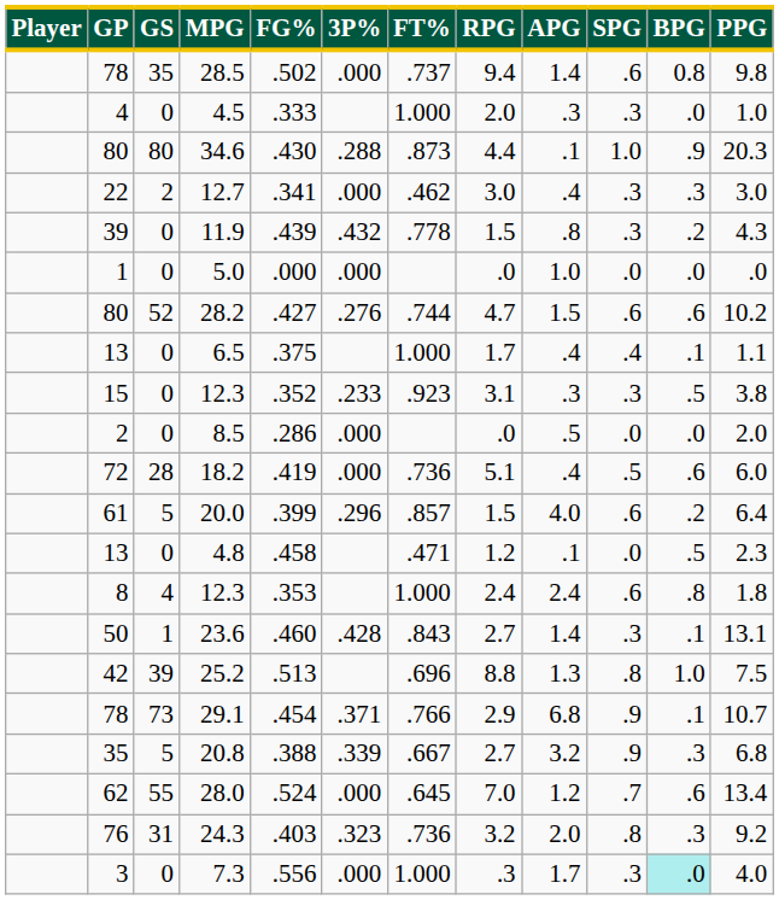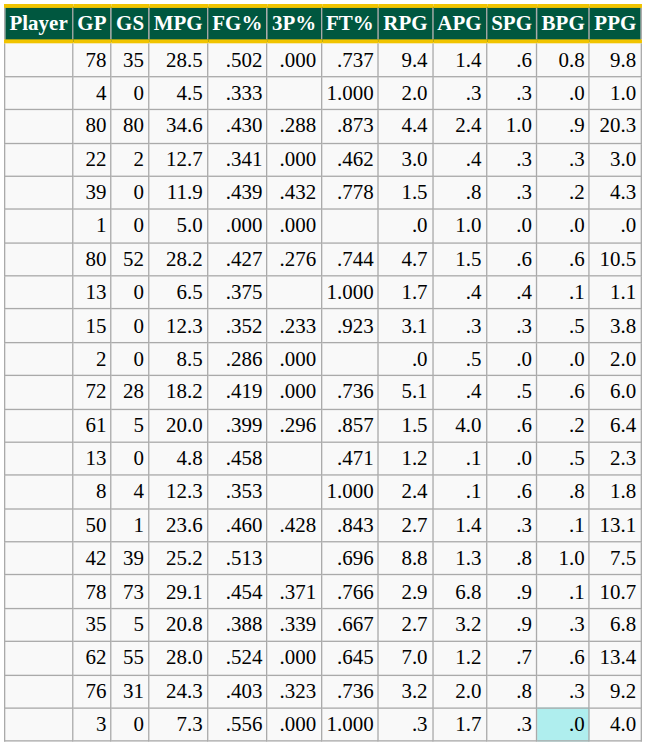 <table class="wikitable sortable" style="text-align:right;">
 <tr>
 <th style="background:#00573F; color:#FFFFFF; border-top:#F1C400 3px solid; border-bottom:#F1C400 3px solid;">Player</th>
 <th style="background:#00573F; color:#FFFFFF; border-top:#F1C400 3px solid; border-bottom:#F1C400 3px solid;">GP</th>
 <th style="background:#00573F; color:#FFFFFF; border-top:#F1C400 3px solid; border-bottom:#F1C400 3px solid;">GS</th>
 <th style="background:#00573F; color:#FFFFFF; border-top:#F1C400 3px solid; border-bottom:#F1C400 3px solid;">MPG</th>
 <th style="background:#00573F; color:#FFFFFF; border-top:#F1C400 3px solid; border-bottom:#F1C400 3px solid;">FG%</th>
 <th style="background:#00573F; color:#FFFFFF; border-top:#F1C400 3px solid; border-bottom:#F1C400 3px solid;">3P%</th>
 <th style="background:#00573F; color:#FFFFFF; border-top:#F1C400 3px solid; border-bottom:#F1C400 3px solid;">FT%</th>
 <th style="background:#00573F; color:#FFFFFF; border-top:#F1C400 3px solid; border-bottom:#F1C400 3px solid;">RPG</th>
 <th style="background:#00573F; color:#FFFFFF; border-top:#F1C400 3px solid; border-bottom:#F1C400 3px solid;">APG</th>
 <th style="background:#00573F; color:#FFFFFF; border-top:#F1C400 3px solid; border-bottom:#F1C400 3px solid;">SPG</th>
 <th style="background:#00573F; color:#FFFFFF; border-top:#F1C400 3px solid; border-bottom:#F1C400 3px solid;">BPG</th>
 <th style="background:#00573F; color:#FFFFFF; border-top:#F1C400 3px solid; border-bottom:#F1C400 3px solid;">PPG</th>
 </tr>
 <tr>
 <td></td>
 <td>78</td>
 <td>35</td>
 <td>28.5</td>
 <td>.502</td>
 <td>.000</td>
 <td>.737</td>
 <td>9.4</td>
 <td>1.4</td>
 <td>.6</td>
 <td>0.8</td>
 <td>9.8</td>
 </tr>
 <tr>
 <td> </td>
 <td>4</td>
 <td>0</td>
 <td>4.5</td>
 <td>.333</td>
 <td></td>
 <td>1.000</td>
 <td>2.0</td>
 <td>.3</td>
 <td>.3</td>
 <td>.0</td>
 <td>1.0</td>
 </tr>
 <tr>
 <td></td>
 <td>80</td>
 <td>80</td>
 <td>34.6</td>
 <td>.430</td>
 <td>.288</td>
 <td>.873</td>
 <td>4.4</td>
-<td>.1</td>
+<td>2.4</td>
 <td>1.0</td>
 <td>.9</td>
 <td>20.3</td>
 </tr>
 <tr>
 <td> </td>
 <td>22</td>
 <td>2</td>
 <td>12.7</td>
 <td>.341</td>
 <td>.000</td>
 <td>.462</td>
 <td>3.0</td>
 <td>.4</td>
 <td>.3</td>
 <td>.3</td>
 <td>3.0</td>
 </tr>
 <tr>
 <td></td>
 <td>39</td>
 <td>0</td>
 <td>11.9</td>
 <td>.439</td>
 <td>.432</td>
 <td>.778</td>
 <td>1.5</td>
 <td>.8</td>
 <td>.3</td>
 <td>.2</td>
 <td>4.3</td>
 </tr>
 <tr>
 <td> </td>
 <td>1</td>
 <td>0</td>
 <td>5.0</td>
 <td>.000</td>
 <td>.000</td>
 <td></td>
 <td>.0</td>
 <td>1.0</td>
 <td>.0</td>
 <td>.0</td>
 <td>.0</td>
 </tr>
 <tr>
 <td></td>
 <td>80</td>
 <td>52</td>
 <td>28.2</td>
 <td>.427</td>
 <td>.276</td>
 <td>.744</td>
 <td>4.7</td>
 <td>1.5</td>
 <td>.6</td>
 <td>.6</td>
-<td>10.2</td>
+<td>10.5</td>
 </tr>
 <tr>
 <td> </td>
 <td>13</td>
 <td>0</td>
 <td>6.5</td>
 <td>.375</td>
 <td></td>
 <td>1.000</td>
 <td>1.7</td>
 <td>.4</td>
 <td>.4</td>
 <td>.1</td>
 <td>1.1</td>
 </tr>
 <tr>
 <td> </td>
 <td>15</td>
 <td>0</td>
 <td>12.3</td>
 <td>.352</td>
 <td>.233</td>
 <td>.923</td>
 <td>3.1</td>
 <td>.3</td>
 <td>.3</td>
 <td>.5</td>
 <td>3.8</td>
 </tr>
 <tr>
 <td> </td>
 <td>2</td>
 <td>0</td>
 <td>8.5</td>
 <td>.286</td>
 <td>.000</td>
 <td></td>
 <td>.0</td>
 <td>.5</td>
 <td>.0</td>
 <td>.0</td>
 <td>2.0</td>
 </tr>
 <tr>
 <td></td>
 <td>72</td>
 <td>28</td>
 <td>18.2</td>
 <td>.419</td>
 <td>.000</td>
 <td>.736</td>
 <td>5.1</td>
 <td>.4</td>
 <td>.5</td>
 <td>.6</td>
 <td>6.0</td>
 </tr>
 <tr>
 <td></td>
 <td>61</td>
 <td>5</td>
 <td>20.0</td>
 <td>.399</td>
 <td>.296</td>
 <td>.857</td>
 <td>1.5</td>
 <td>4.0</td>
 <td>.6</td>
 <td>.2</td>
 <td>6.4</td>
 </tr>
 <tr>
 <td></td>
 <td>13</td>
 <td>0</td>
 <td>4.8</td>
 <td>.458</td>
 <td></td>
 <td>.471</td>
 <td>1.2</td>
 <td>.1</td>
 <td>.0</td>
 <td>.5</td>
 <td>2.3</td>
 </tr>
 <tr>
 <td></td>
 <td>8</td>
 <td>4</td>
 <td>12.3</td>
 <td>.353</td>
 <td></td>
 <td>1.000</td>
 <td>2.4</td>
-<td>2.4</td>
+<td>.1</td>
 <td>.6</td>
 <td>.8</td>
 <td>1.8</td>
 </tr>
 <tr>
 <td> </td>
 <td>50</td>
 <td>1</td>
 <td>23.6</td>
 <td>.460</td>
 <td>.428</td>
 <td>.843</td>
 <td>2.7</td>
 <td>1.4</td>
 <td>.3</td>
 <td>.1</td>
 <td>13.1</td>
 </tr>
 <tr>
 <td> </td>
 <td>42</td>
 <td>39</td>
 <td>25.2</td>
 <td>.513</td>
 <td></td>
 <td>.696</td>
 <td>8.8</td>
 <td>1.3</td>
 <td>.8</td>
 <td>1.0</td>
 <td>7.5</td>
 </tr>
 <tr>
 <td></td>
 <td>78</td>
 <td>73</td>
 <td>29.1</td>
 <td>.454</td>
 <td>.371</td>
 <td>.766</td>
 <td>2.9</td>
 <td>6.8</td>
 <td>.9</td>
 <td>.1</td>
 <td>10.7</td>
 </tr>
 <tr>
 <td> </td>
 <td>35</td>
 <td>5</td>
 <td>20.8</td>
 <td>.388</td>
 <td>.339</td>
 <td>.667</td>
 <td>2.7</td>
 <td>3.2</td>
 <td>.9</td>
 <td>.3</td>
 <td>6.8</td>
 </tr>
 <tr>
 <td></td>
 <td>62</td>
 <td>55</td>
 <td>28.0</td>
 <td>.524</td>
 <td>.000</td>
 <td>.645</td>
 <td>7.0</td>
 <td>1.2</td>
 <td>.7</td>
 <td>.6</td>
 <td>13.4</td>
 </tr>
 <tr>
 <td></td>
 <td>76</td>
 <td>31</td>
 <td>24.3</td>
 <td>.403</td>
 <td>.323</td>
 <td>.736</td>
 <td>3.2</td>
 <td>2.0</td>
 <td>.8</td>
 <td>.3</td>
 <td>9.2</td>
 </tr>
 <tr>
 <td> </td>
 <td>3</td>
 <td>0</td>
 <td>7.3</td>
 <td>.556</td>
 <td>.000</td>
 <td>1.000</td>
 <td>.3</td>
 <td>1.7</td>
 <td>.3</td>
 <td style="background: paleturquoise;">.0</td>
 <td>4.0</td>
 </tr>
 </table>
